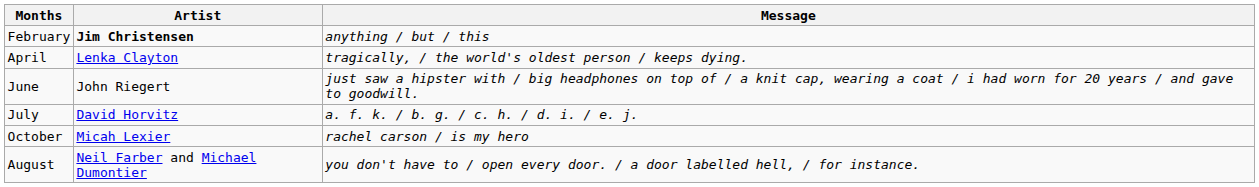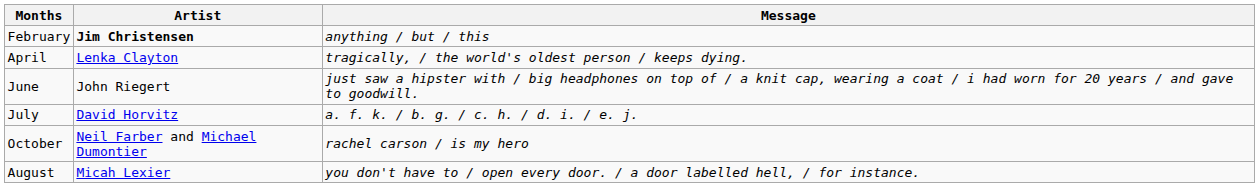 <table class="wikitable">
 <tr>
 <th>Months</th>
 <th>Artist</th>
 <th>Message</th>
 </tr>
 <tr>
 <td>February</td>
 <td><strong>Jim Christensen</strong></td>
 <td><em>anything / but / this</em></td>
 </tr>
 <tr>
 <td>April</td>
 <td><a href='#'>Lenka Clayton</a></td>
 <td><em>tragically, / the world's oldest person / keeps dying.</em></td>
 </tr>
 <tr>
 <td>June</td>
 <td>John Riegert</td>
 <td><em>just saw a hipster with / big headphones on top of / a knit cap, wearing a coat / i had worn for 20 years / and gave to goodwill.</em></td>
 </tr>
 <tr>
 <td>July</td>
 <td><a href='#'>David Horvitz</a></td>
 <td><em>a. f. k. / b. g. / c. h. / d. i. / e. j.</em></td>
 </tr>
 <tr>
 <td>October</td>
-<td><a href='#'>Micah Lexier</a></td>
+<td><a href='#'>Neil Farber</a> and <a href='#'>Michael Dumontier</a></td>
 <td><em>rachel carson / is my hero</em></td>
 </tr>
 <tr>
 <td>August</td>
-<td><a href='#'>Neil Farber</a> and <a href='#'>Michael Dumontier</a></td>
+<td><a href='#'>Micah Lexier</a></td>
 <td><em>you don't have to / open every door. / a door labelled hell, / for instance.</em></td>
 </tr>
 </table>
